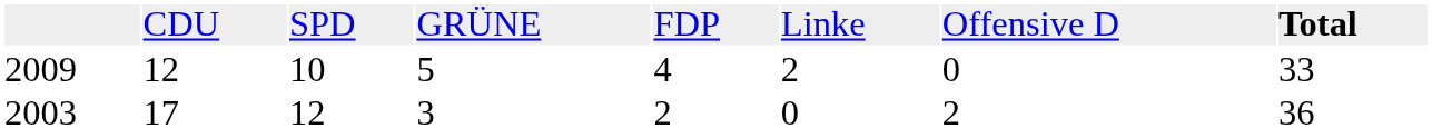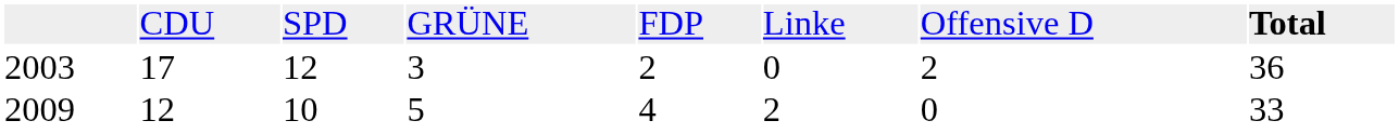 <table border="0" cellpadding="0" cellspacing="1" width="50%">
 <tr bgcolor="#eeeeee">
 </tr>
 <tr ---- bgcolor="#eeeeee">
 <td></td>
 <td><a href='#'>CDU</a></td>
 <td><a href='#'>SPD</a></td>
 <td><a href='#'>GRÜNE</a></td>
 <td><a href='#'>FDP</a></td>
 <td><a href='#'>Linke</a></td>
 <td><a href='#'>Offensive D</a></td>
 <td><strong>Total</strong></td>
 </tr>
 <tr>
 </tr>
 <tr ---- bgcolor="#FFFFFF">
+<td>2003</td>
+<td>17</td>
+<td>12</td>
+<td>3</td>
+<td>2</td>
+<td>0</td>
+<td>2</td>
+<td>36</td>
+</tr>
+<tr ---- bgcolor="#FFFFFF">
 <td>2009</td>
 <td>12</td>
 <td>10</td>
 <td>5</td>
 <td>4</td>
 <td>2</td>
 <td>0</td>
 <td>33</td>
 </tr>
-<tr ---- bgcolor="#FFFFFF">
-<td>2003</td>
-<td>17</td>
-<td>12</td>
-<td>3</td>
-<td>2</td>
-<td>0</td>
-<td>2</td>
-<td>36</td>
-</tr>
 </table>
